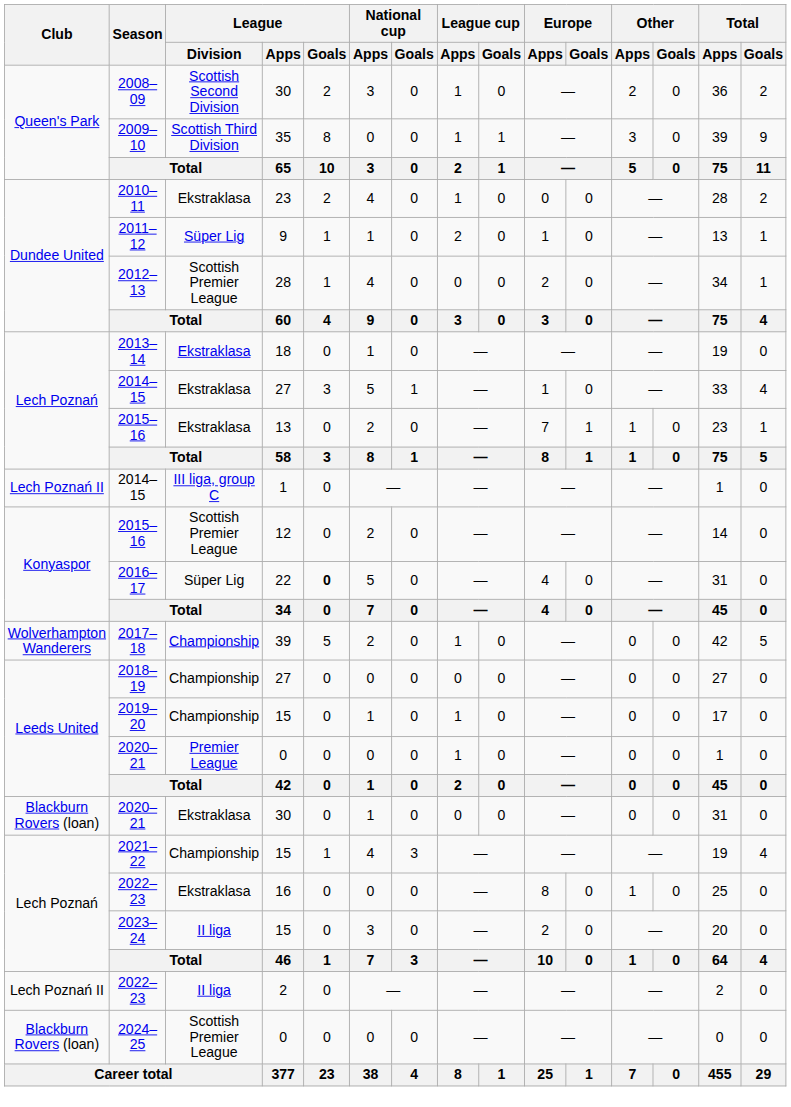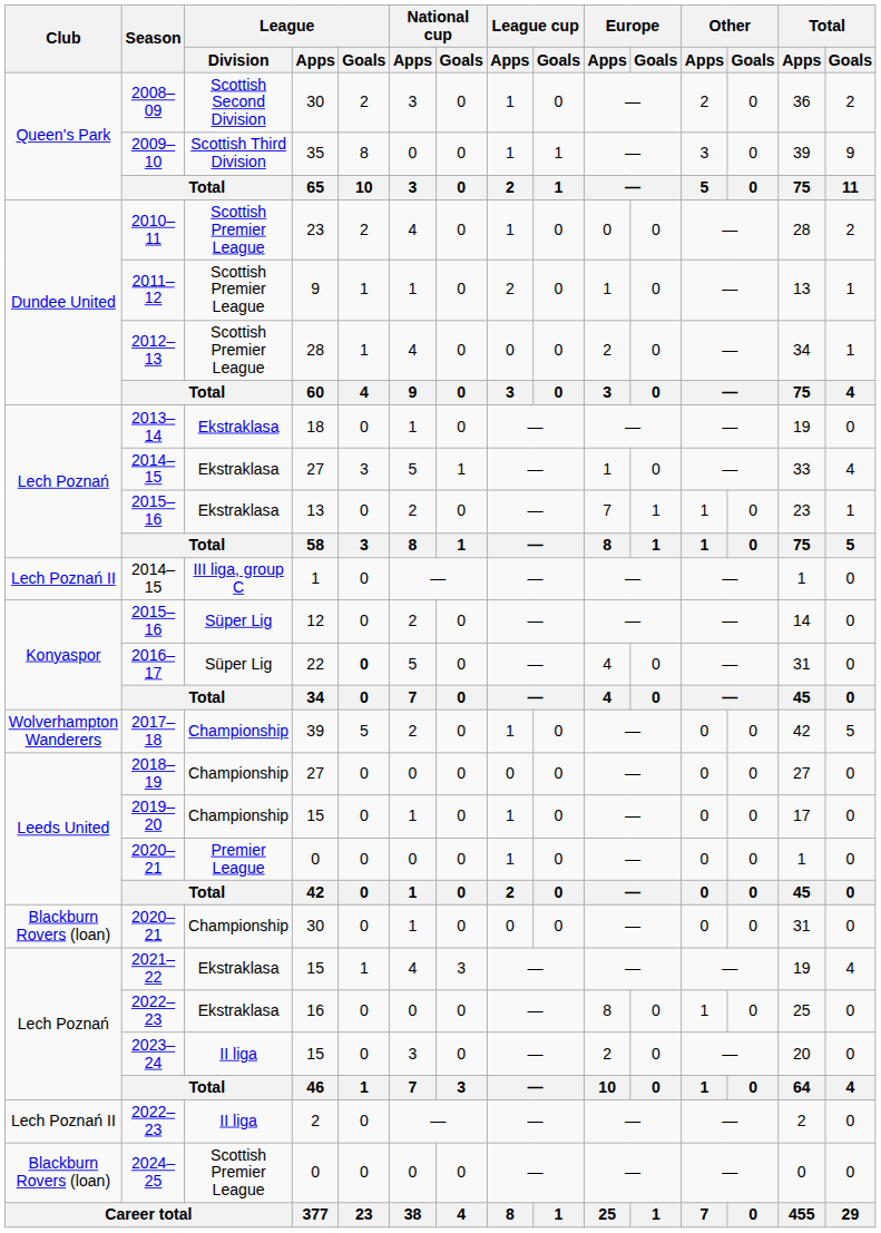 <table class="wikitable" style="text-align:center">
 <tr>
 <th rowspan="2">Club</th>
 <th rowspan="2">Season</th>
 <th colspan="3">League</th>
 <th colspan="2">National cup</th>
 <th colspan="2">League cup</th>
 <th colspan="2">Europe</th>
 <th colspan="2">Other</th>
 <th colspan="2">Total</th>
 </tr>
 <tr>
 <th>Division</th>
 <th>Apps</th>
 <th>Goals</th>
 <th>Apps</th>
 <th>Goals</th>
 <th>Apps</th>
 <th>Goals</th>
 <th>Apps</th>
 <th>Goals</th>
 <th>Apps</th>
 <th>Goals</th>
 <th>Apps</th>
 <th>Goals</th>
 </tr>
 <tr>
 <td rowspan="3"><a href='#'>Queen's Park</a></td>
 <td><a href='#'>2008–09</a></td>
 <td><a href='#'>Scottish Second Division</a></td>
 <td>30</td>
 <td>2</td>
 <td>3</td>
 <td>0</td>
 <td>1</td>
 <td>0</td>
 <td colspan="2">—</td>
 <td>2</td>
 <td>0</td>
 <td>36</td>
 <td>2</td>
 </tr>
 <tr>
 <td><a href='#'>2009–10</a></td>
 <td><a href='#'>Scottish Third Division</a></td>
 <td>35</td>
 <td>8</td>
 <td>0</td>
 <td>0</td>
 <td>1</td>
 <td>1</td>
 <td colspan="2">—</td>
 <td>3</td>
 <td>0</td>
 <td>39</td>
 <td>9</td>
 </tr>
 <tr>
 <th colspan="2">Total</th>
 <th>65</th>
 <th>10</th>
 <th>3</th>
 <th>0</th>
 <th>2</th>
 <th>1</th>
 <th colspan="2">—</th>
 <th>5</th>
 <th>0</th>
 <th>75</th>
 <th>11</th>
 </tr>
 <tr>
 <td rowspan="4"><a href='#'>Dundee United</a></td>
 <td><a href='#'>2010–11</a></td>
-<td>Ekstraklasa</td>
+<td><a href='#'>Scottish Premier League</a></td>
 <td>23</td>
 <td>2</td>
 <td>4</td>
 <td>0</td>
 <td>1</td>
 <td>0</td>
 <td>0</td>
 <td>0</td>
 <td colspan="2">—</td>
 <td>28</td>
 <td>2</td>
 </tr>
 <tr>
 <td><a href='#'>2011–12</a></td>
-<td><a href='#'>Süper Lig</a></td>
+<td>Scottish Premier League</td>
 <td>9</td>
 <td>1</td>
 <td>1</td>
 <td>0</td>
 <td>2</td>
 <td>0</td>
 <td>1</td>
 <td>0</td>
 <td colspan="2">—</td>
 <td>13</td>
 <td>1</td>
 </tr>
 <tr>
 <td><a href='#'>2012–13</a></td>
 <td>Scottish Premier League</td>
 <td>28</td>
 <td>1</td>
 <td>4</td>
 <td>0</td>
 <td>0</td>
 <td>0</td>
 <td>2</td>
 <td>0</td>
 <td colspan="2">—</td>
 <td>34</td>
 <td>1</td>
 </tr>
 <tr>
 <th colspan="2">Total</th>
 <th>60</th>
 <th>4</th>
 <th>9</th>
 <th>0</th>
 <th>3</th>
 <th>0</th>
 <th>3</th>
 <th>0</th>
 <th colspan="2">—</th>
 <th>75</th>
 <th>4</th>
 </tr>
 <tr>
 <td rowspan="4"><a href='#'>Lech Poznań</a></td>
 <td><a href='#'>2013–14</a></td>
 <td><a href='#'>Ekstraklasa</a></td>
 <td>18</td>
 <td>0</td>
 <td>1</td>
 <td>0</td>
 <td colspan="2">—</td>
 <td colspan="2">—</td>
 <td colspan="2">—</td>
 <td>19</td>
 <td>0</td>
 </tr>
 <tr>
 <td><a href='#'>2014–15</a></td>
 <td>Ekstraklasa</td>
 <td>27</td>
 <td>3</td>
 <td>5</td>
 <td>1</td>
 <td colspan="2">—</td>
 <td>1</td>
 <td>0</td>
 <td colspan="2">—</td>
 <td>33</td>
 <td>4</td>
 </tr>
 <tr>
 <td><a href='#'>2015–16</a></td>
 <td>Ekstraklasa</td>
 <td>13</td>
 <td>0</td>
 <td>2</td>
 <td>0</td>
 <td colspan="2">—</td>
 <td>7</td>
 <td>1</td>
 <td>1</td>
 <td>0</td>
 <td>23</td>
 <td>1</td>
 </tr>
 <tr>
 <th colspan="2">Total</th>
 <th>58</th>
 <th>3</th>
 <th>8</th>
 <th>1</th>
 <th colspan="2">—</th>
 <th>8</th>
 <th>1</th>
 <th>1</th>
 <th>0</th>
 <th>75</th>
 <th>5</th>
 </tr>
 <tr>
 <td><a href='#'>Lech Poznań II</a></td>
 <td>2014–15</td>
 <td><a href='#'>III liga, group C</a></td>
 <td>1</td>
 <td>0</td>
 <td colspan="2">—</td>
 <td colspan="2">—</td>
 <td colspan="2">—</td>
 <td colspan="2">—</td>
 <td>1</td>
 <td>0</td>
 </tr>
 <tr>
 <td rowspan="3"><a href='#'>Konyaspor</a></td>
 <td><a href='#'>2015–16</a></td>
-<td>Scottish Premier League</td>
+<td><a href='#'>Süper Lig</a></td>
 <td>12</td>
 <td>0</td>
 <td>2</td>
 <td>0</td>
 <td colspan="2">—</td>
 <td colspan="2">—</td>
 <td colspan="2">—</td>
 <td>14</td>
 <td>0</td>
 </tr>
 <tr>
 <td><a href='#'>2016–17</a></td>
 <td>Süper Lig</td>
 <td>22</td>
 <td><strong>0</strong></td>
 <td>5</td>
 <td>0</td>
 <td colspan="2">—</td>
 <td>4</td>
 <td>0</td>
 <td colspan="2">—</td>
 <td>31</td>
 <td>0</td>
 </tr>
 <tr>
 <th colspan="2">Total</th>
 <th>34</th>
 <th>0</th>
 <th>7</th>
 <th>0</th>
 <th colspan="2">—</th>
 <th>4</th>
 <th>0</th>
 <th colspan="2">—</th>
 <th>45</th>
 <th>0</th>
 </tr>
 <tr>
 <td><a href='#'>Wolverhampton Wanderers</a></td>
 <td><a href='#'>2017–18</a></td>
 <td><a href='#'>Championship</a></td>
 <td>39</td>
 <td>5</td>
 <td>2</td>
 <td>0</td>
 <td>1</td>
 <td>0</td>
 <td colspan="2">—</td>
 <td>0</td>
 <td>0</td>
 <td>42</td>
 <td>5</td>
 </tr>
 <tr>
 <td rowspan="4"><a href='#'>Leeds United</a></td>
 <td><a href='#'>2018–19</a></td>
 <td>Championship</td>
 <td>27</td>
 <td>0</td>
 <td>0</td>
 <td>0</td>
 <td>0</td>
 <td>0</td>
 <td colspan="2">—</td>
 <td>0</td>
 <td>0</td>
 <td>27</td>
 <td>0</td>
 </tr>
 <tr>
 <td><a href='#'>2019–20</a></td>
 <td>Championship</td>
 <td>15</td>
 <td>0</td>
 <td>1</td>
 <td>0</td>
 <td>1</td>
 <td>0</td>
 <td colspan="2">—</td>
 <td>0</td>
 <td>0</td>
 <td>17</td>
 <td>0</td>
 </tr>
 <tr>
 <td><a href='#'>2020–21</a></td>
 <td><a href='#'>Premier League</a></td>
 <td>0</td>
 <td>0</td>
 <td>0</td>
 <td>0</td>
 <td>1</td>
 <td>0</td>
 <td colspan="2">—</td>
 <td>0</td>
 <td>0</td>
 <td>1</td>
 <td>0</td>
 </tr>
 <tr>
 <th colspan="2">Total</th>
 <th>42</th>
 <th>0</th>
 <th>1</th>
 <th>0</th>
 <th>2</th>
 <th>0</th>
 <th colspan="2">—</th>
 <th>0</th>
 <th>0</th>
 <th>45</th>
 <th>0</th>
 </tr>
 <tr>
 <td><a href='#'>Blackburn Rovers</a> (loan)</td>
 <td><a href='#'>2020–21</a></td>
-<td>Ekstraklasa</td>
+<td>Championship</td>
 <td>30</td>
 <td>0</td>
 <td>1</td>
 <td>0</td>
 <td>0</td>
 <td>0</td>
 <td colspan=2>—</td>
 <td>0</td>
 <td>0</td>
 <td>31</td>
 <td>0</td>
 </tr>
 <tr>
 <td rowspan="4">Lech Poznań</td>
 <td><a href='#'>2021–22</a></td>
-<td>Championship</td>
+<td>Ekstraklasa</td>
 <td>15</td>
 <td>1</td>
 <td>4</td>
 <td>3</td>
 <td colspan="2">—</td>
 <td colspan="2">—</td>
 <td colspan="2">—</td>
 <td>19</td>
 <td>4</td>
 </tr>
 <tr>
 <td><a href='#'>2022–23</a></td>
 <td>Ekstraklasa</td>
 <td>16</td>
 <td>0</td>
 <td>0</td>
 <td>0</td>
 <td colspan="2">—</td>
 <td>8</td>
 <td>0</td>
 <td>1</td>
 <td>0</td>
 <td>25</td>
 <td>0</td>
 </tr>
 <tr>
 <td><a href='#'>2023–24</a></td>
 <td><a href='#'>II liga</a></td>
 <td>15</td>
 <td>0</td>
 <td>3</td>
 <td>0</td>
 <td colspan="2">—</td>
 <td>2</td>
 <td>0</td>
 <td colspan="2">—</td>
 <td>20</td>
 <td>0</td>
 </tr>
 <tr>
 <th colspan="2">Total</th>
 <th>46</th>
 <th>1</th>
 <th>7</th>
 <th>3</th>
 <th colspan="2">—</th>
 <th>10</th>
 <th>0</th>
 <th>1</th>
 <th>0</th>
 <th>64</th>
 <th>4</th>
 </tr>
 <tr>
 <td>Lech Poznań II</td>
 <td><a href='#'>2022–23</a></td>
 <td><a href='#'>II liga</a></td>
 <td>2</td>
 <td>0</td>
 <td colspan="2">—</td>
 <td colspan="2">—</td>
 <td colspan="2">—</td>
 <td colspan="2">—</td>
 <td>2</td>
 <td>0</td>
 </tr>
 <tr>
 <td><a href='#'>Blackburn Rovers</a> (loan)</td>
 <td><a href='#'>2024–25</a></td>
 <td>Scottish Premier League</td>
 <td>0</td>
 <td>0</td>
 <td>0</td>
 <td>0</td>
 <td colspan="2">—</td>
 <td colspan="2">—</td>
 <td colspan="2">—</td>
 <td>0</td>
 <td>0</td>
 </tr>
 <tr>
 <th colspan="3">Career total</th>
 <th>377</th>
 <th>23</th>
 <th>38</th>
 <th>4</th>
 <th>8</th>
 <th>1</th>
 <th>25</th>
 <th>1</th>
 <th>7</th>
 <th>0</th>
 <th>455</th>
 <th>29</th>
 </tr>
 </table>
